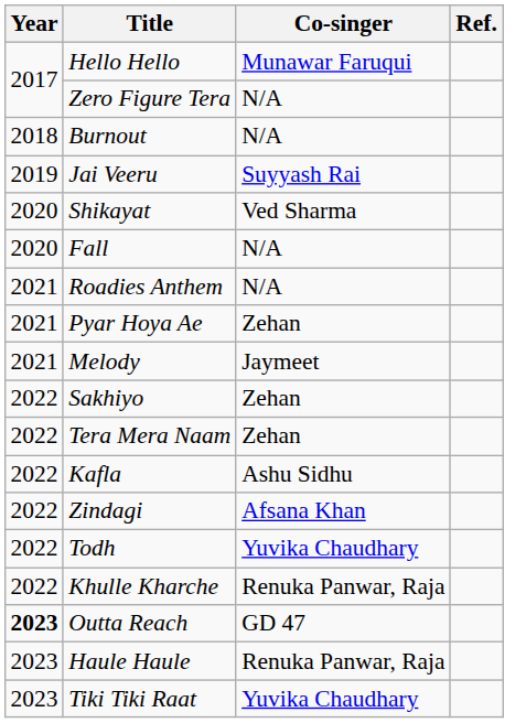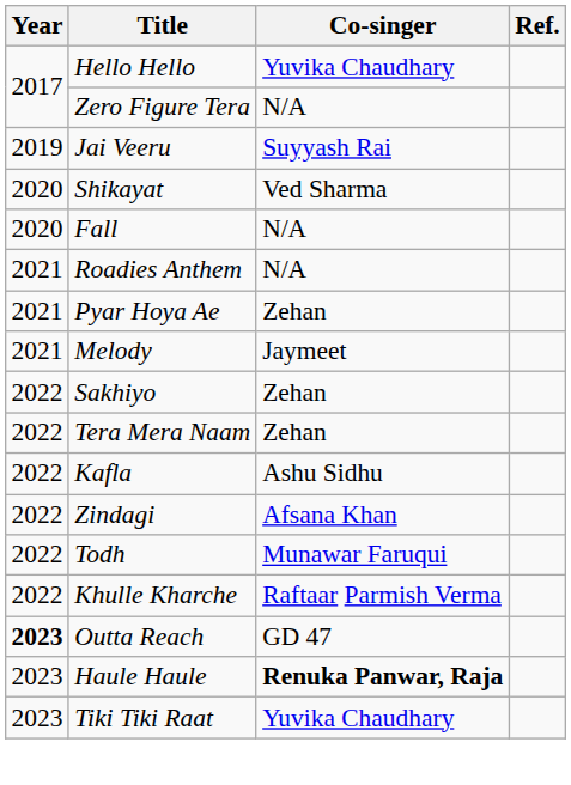 <table class="wikitable">
 <tr>
 <th scope="col">Year</th>
 <th scope="col">Title</th>
 <th scope="col">Co-singer</th>
 <th scope="col">Ref.</th>
 </tr>
 <tr>
 <td rowspan="2">2017</td>
 <td><em>Hello Hello</em></td>
-<td><a href='#'>Munawar Faruqui</a></td>
+<td><a href='#'>Yuvika Chaudhary</a></td>
 <td style="text-align:center;"></td>
 </tr>
 <tr>
 <td><em>Zero Figure Tera</em></td>
-<td>N/A</td>
-<td style="text-align:center;"></td>
-</tr>
-<tr>
-<td>2018</td>
-<td><em>Burnout</em></td>
 <td>N/A</td>
 <td style="text-align:center;"></td>
 </tr>
 <tr>
 <td>2019</td>
 <td><em>Jai Veeru</em></td>
 <td><a href='#'>Suyyash Rai</a></td>
 <td style="text-align:center;"></td>
 </tr>
 <tr>
 <td>2020</td>
 <td><em>Shikayat</em></td>
 <td>Ved Sharma</td>
 <td style="text-align:center;"></td>
 </tr>
 <tr>
 <td>2020</td>
 <td><em>Fall</em></td>
 <td>N/A</td>
 <td style="text-align:center;"></td>
 </tr>
 <tr>
 <td>2021</td>
 <td><em>Roadies Anthem</em></td>
 <td>N/A</td>
 <td style="text-align:center;"></td>
 </tr>
 <tr>
 <td>2021</td>
 <td><em>Pyar Hoya Ae</em></td>
 <td>Zehan</td>
 <td style="text-align:center;"></td>
 </tr>
 <tr>
 <td>2021</td>
 <td><em>Melody</em></td>
 <td>Jaymeet</td>
 <td style="text-align:center;"></td>
 </tr>
 <tr>
 <td>2022</td>
 <td><em>Sakhiyo</em></td>
 <td>Zehan</td>
 <td style="text-align:center;"></td>
 </tr>
 <tr>
 <td>2022</td>
 <td><em>Tera Mera Naam</em></td>
 <td>Zehan</td>
 <td style="text-align:center;"></td>
 </tr>
 <tr>
 <td>2022</td>
 <td><em>Kafla</em></td>
 <td>Ashu Sidhu</td>
 <td style="text-align:center;"></td>
 </tr>
 <tr>
 <td>2022</td>
 <td><em>Zindagi</em></td>
 <td><a href='#'>Afsana Khan</a></td>
 <td style="text-align:center;"></td>
 </tr>
 <tr>
 <td>2022</td>
 <td><em>Todh</em></td>
-<td><a href='#'>Yuvika Chaudhary</a></td>
+<td><a href='#'>Munawar Faruqui</a></td>
 <td style="text-align:center;"></td>
 </tr>
 <tr>
 <td>2022</td>
 <td><em>Khulle Kharche</em></td>
-<td>Renuka Panwar, Raja</td>
+<td><a href='#'>Raftaar</a> <a href='#'>Parmish Verma</a></td>
 <td style="text-align:center;"></td>
 </tr>
 <tr>
 <td><strong>2023</strong></td>
 <td><em>Outta Reach</em></td>
 <td>GD 47</td>
 <td style="text-align:center;"></td>
 </tr>
 <tr>
 <td>2023</td>
 <td><em>Haule Haule</em></td>
-<td>Renuka Panwar, Raja</td>
+<td><strong>Renuka Panwar, Raja</strong></td>
 <td style="text-align:center;"></td>
 </tr>
 <tr>
 <td>2023</td>
 <td><em>Tiki Tiki Raat</em></td>
 <td><a href='#'>Yuvika Chaudhary</a></td>
 <td style="text-align:center;"></td>
 </tr>
 </table>
